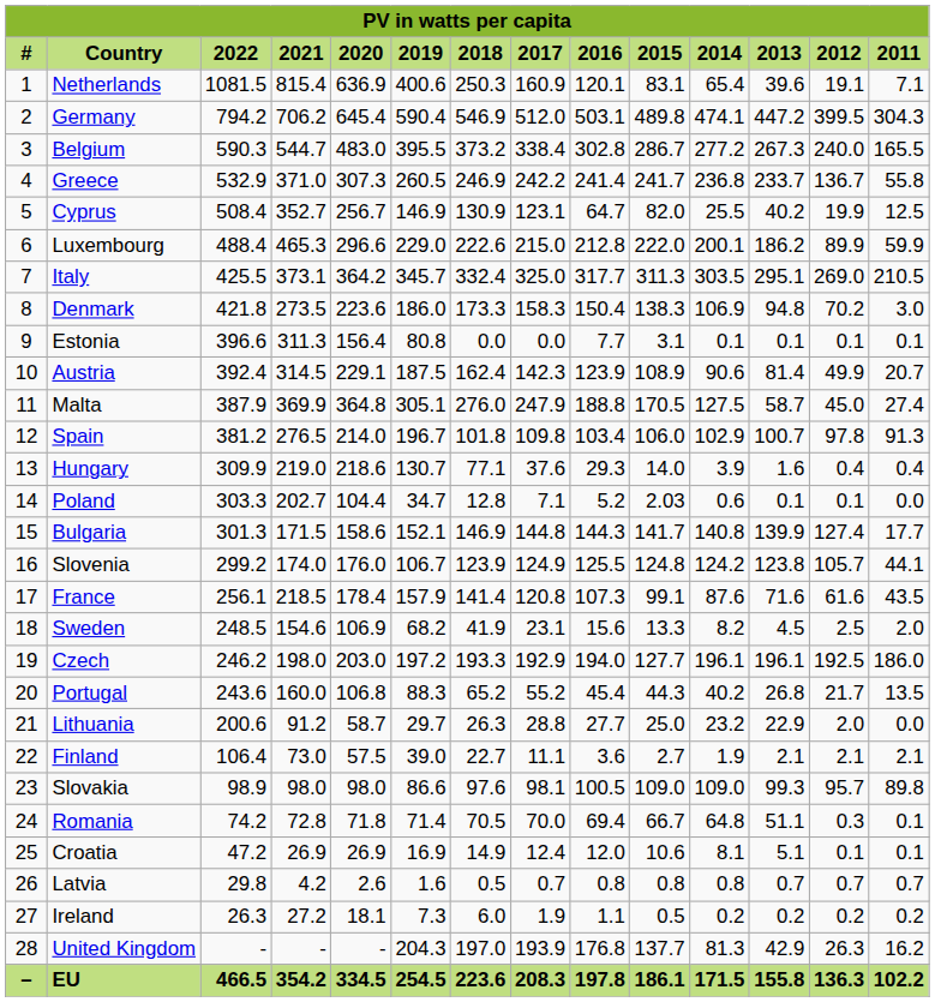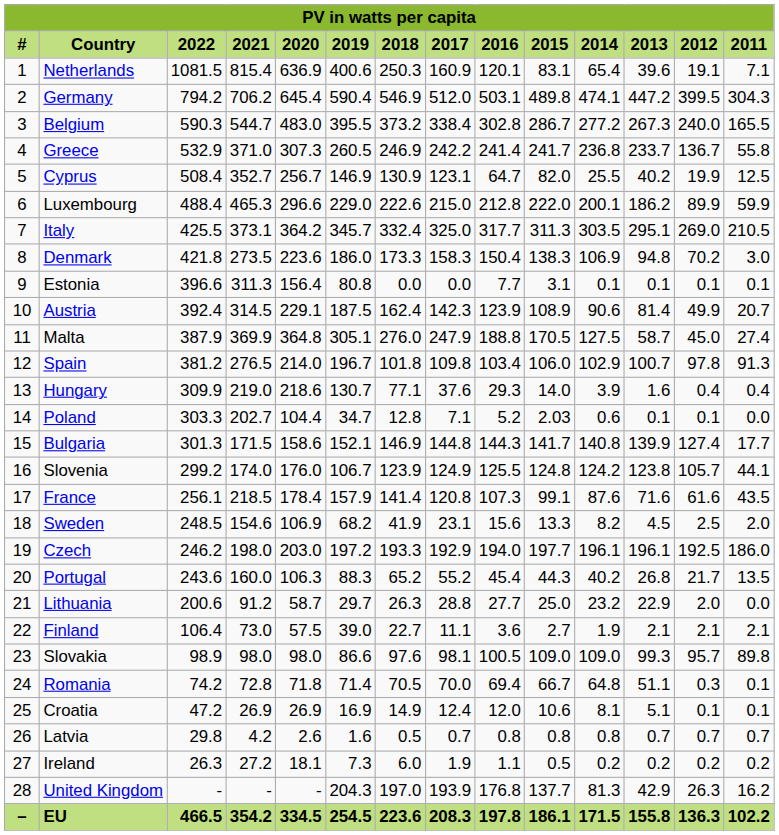 <table class="wikitable sortable">
 <tr>
 <th colspan="14" align="center" style="background-color: #8AB82E;">PV in watts per capita</th>
 </tr>
 <tr>
 <th style="background-color: #C0DF81; width: 26px;" class="unsortable">#</th>
 <th style="background-color: #C0DF81;">Country</th>
 <th style="background-color: #C0DF81;">2022</th>
 <th style="background-color: #C0DF81;">2021</th>
 <th style="background-color: #C0DF81;">2020</th>
 <th style="background-color: #C0DF81;">2019</th>
 <th style="background-color: #C0DF81;">2018</th>
 <th style="background-color: #C0DF81;">2017</th>
 <th style="background-color: #C0DF81;">2016</th>
 <th style="background-color: #C0DF81;">2015</th>
 <th style="background-color: #C0DF81;">2014</th>
 <th style="background-color: #C0DF81;">2013</th>
 <th style="background-color: #C0DF81;">2012</th>
 <th style="background-color: #C0DF81;">2011</th>
 </tr>
 <tr align="right">
 <td align="center">1</td>
 <td align="left"> <a href='#'>Netherlands</a></td>
 <td>1081.5</td>
 <td>815.4</td>
 <td>636.9</td>
 <td>400.6</td>
 <td>250.3</td>
 <td>160.9</td>
 <td>120.1</td>
 <td>83.1</td>
 <td>65.4</td>
 <td>39.6</td>
 <td>19.1</td>
 <td>7.1</td>
 </tr>
 <tr align="right">
 <td align="center">2</td>
 <td align="left"> <a href='#'>Germany</a></td>
 <td>794.2</td>
 <td>706.2</td>
 <td>645.4</td>
 <td>590.4</td>
 <td>546.9</td>
 <td>512.0</td>
 <td>503.1</td>
 <td>489.8</td>
 <td>474.1</td>
 <td>447.2</td>
 <td>399.5</td>
 <td>304.3</td>
 </tr>
 <tr align=right>
 <td align=center>3</td>
 <td align=left> <a href='#'>Belgium</a></td>
 <td>590.3</td>
 <td>544.7</td>
 <td>483.0</td>
 <td>395.5</td>
 <td>373.2</td>
 <td>338.4</td>
 <td>302.8</td>
 <td>286.7</td>
 <td>277.2</td>
 <td>267.3</td>
 <td>240.0</td>
 <td>165.5</td>
 </tr>
 <tr align="right">
 <td align="center">4</td>
 <td align="left"> <a href='#'>Greece</a></td>
 <td>532.9</td>
 <td>371.0</td>
 <td>307.3</td>
 <td>260.5</td>
 <td>246.9</td>
 <td>242.2</td>
 <td>241.4</td>
 <td>241.7</td>
 <td>236.8</td>
 <td>233.7</td>
 <td>136.7</td>
 <td>55.8</td>
 </tr>
 <tr align="right">
 <td align="center">5</td>
 <td align="left"> <a href='#'>Cyprus</a></td>
 <td>508.4</td>
 <td>352.7</td>
 <td>256.7</td>
 <td>146.9</td>
 <td>130.9</td>
 <td>123.1</td>
 <td>64.7</td>
 <td>82.0</td>
 <td>25.5</td>
 <td>40.2</td>
 <td>19.9</td>
 <td>12.5</td>
 </tr>
 <tr align="right">
 <td align="center">6</td>
 <td align="left"> Luxembourg</td>
 <td>488.4</td>
 <td>465.3</td>
 <td>296.6</td>
 <td>229.0</td>
 <td>222.6</td>
 <td>215.0</td>
 <td>212.8</td>
 <td>222.0</td>
 <td>200.1</td>
 <td>186.2</td>
 <td>89.9</td>
 <td>59.9</td>
 </tr>
 <tr align="right">
 <td align="center">7</td>
 <td align="left"> <a href='#'>Italy</a></td>
 <td>425.5</td>
 <td>373.1</td>
 <td>364.2</td>
 <td>345.7</td>
 <td>332.4</td>
 <td>325.0</td>
 <td>317.7</td>
 <td>311.3</td>
 <td>303.5</td>
 <td>295.1</td>
 <td>269.0</td>
 <td>210.5</td>
 </tr>
 <tr align="right">
 <td align="center">8</td>
 <td align="left"> <a href='#'>Denmark</a></td>
 <td>421.8</td>
 <td>273.5</td>
 <td>223.6</td>
 <td>186.0</td>
 <td>173.3</td>
 <td>158.3</td>
 <td>150.4</td>
 <td>138.3</td>
 <td>106.9</td>
 <td>94.8</td>
 <td>70.2</td>
 <td>3.0</td>
 </tr>
 <tr align="right">
 <td align="center">9</td>
 <td align="left"> Estonia</td>
 <td>396.6</td>
 <td>311.3</td>
 <td>156.4</td>
 <td>80.8</td>
 <td>0.0</td>
 <td>0.0</td>
 <td>7.7</td>
 <td>3.1</td>
 <td>0.1</td>
 <td>0.1</td>
 <td>0.1</td>
 <td>0.1</td>
 </tr>
 <tr align="right">
 <td align="center">10</td>
 <td align="left"> <a href='#'>Austria</a></td>
 <td>392.4</td>
 <td>314.5</td>
 <td>229.1</td>
 <td>187.5</td>
 <td>162.4</td>
 <td>142.3</td>
 <td>123.9</td>
 <td>108.9</td>
 <td>90.6</td>
 <td>81.4</td>
 <td>49.9</td>
 <td>20.7</td>
 </tr>
 <tr align="right">
 <td align="center">11</td>
 <td align="left"> Malta</td>
 <td>387.9</td>
 <td>369.9</td>
 <td>364.8</td>
 <td>305.1</td>
 <td>276.0</td>
 <td>247.9</td>
 <td>188.8</td>
 <td>170.5</td>
 <td>127.5</td>
 <td>58.7</td>
 <td>45.0</td>
 <td>27.4</td>
 </tr>
 <tr align="right">
 <td align="center">12</td>
 <td align="left"> <a href='#'>Spain</a></td>
 <td>381.2</td>
 <td>276.5</td>
 <td>214.0</td>
 <td>196.7</td>
 <td>101.8</td>
 <td>109.8</td>
 <td>103.4</td>
 <td>106.0</td>
 <td>102.9</td>
 <td>100.7</td>
 <td>97.8</td>
 <td>91.3</td>
 </tr>
 <tr align="right">
 <td align="center">13</td>
 <td align="left"> <a href='#'>Hungary</a></td>
 <td>309.9</td>
 <td>219.0</td>
 <td>218.6</td>
 <td>130.7</td>
 <td>77.1</td>
 <td>37.6</td>
 <td>29.3</td>
 <td>14.0</td>
 <td>3.9</td>
 <td>1.6</td>
 <td>0.4</td>
 <td>0.4</td>
 </tr>
 <tr align="right">
 <td align="center">14</td>
 <td align="left"> <a href='#'>Poland</a></td>
 <td>303.3</td>
 <td>202.7</td>
 <td>104.4</td>
 <td>34.7</td>
 <td>12.8</td>
 <td>7.1</td>
 <td>5.2</td>
 <td>2.03</td>
 <td>0.6</td>
 <td>0.1</td>
 <td>0.1</td>
 <td>0.0</td>
 </tr>
 <tr align="right">
 <td align="center">15</td>
 <td align="left"> <a href='#'>Bulgaria</a></td>
 <td>301.3</td>
 <td>171.5</td>
 <td>158.6</td>
 <td>152.1</td>
 <td>146.9</td>
 <td>144.8</td>
 <td>144.3</td>
 <td>141.7</td>
 <td>140.8</td>
 <td>139.9</td>
 <td>127.4</td>
 <td>17.7</td>
 </tr>
 <tr align="right">
 <td align="center">16</td>
 <td align="left"> Slovenia</td>
 <td>299.2</td>
 <td>174.0</td>
 <td>176.0</td>
 <td>106.7</td>
 <td>123.9</td>
 <td>124.9</td>
 <td>125.5</td>
 <td>124.8</td>
 <td>124.2</td>
 <td>123.8</td>
 <td>105.7</td>
 <td>44.1</td>
 </tr>
 <tr align="right">
 <td align="center">17</td>
 <td align="left"> <a href='#'>France</a></td>
 <td>256.1</td>
 <td>218.5</td>
 <td>178.4</td>
 <td>157.9</td>
 <td>141.4</td>
 <td>120.8</td>
 <td>107.3</td>
 <td>99.1</td>
 <td>87.6</td>
 <td>71.6</td>
 <td>61.6</td>
 <td>43.5</td>
 </tr>
 <tr align="right">
 <td align="center">18</td>
 <td align="left"> <a href='#'>Sweden</a></td>
 <td>248.5</td>
 <td>154.6</td>
 <td>106.9</td>
 <td>68.2</td>
 <td>41.9</td>
 <td>23.1</td>
 <td>15.6</td>
 <td>13.3</td>
 <td>8.2</td>
 <td>4.5</td>
 <td>2.5</td>
 <td>2.0</td>
 </tr>
 <tr align="right">
 <td align="center">19</td>
 <td align="left"> <a href='#'>Czech</a></td>
 <td>246.2</td>
 <td>198.0</td>
 <td>203.0</td>
 <td>197.2</td>
 <td>193.3</td>
 <td>192.9</td>
 <td>194.0</td>
-<td>127.7</td>
+<td>197.7</td>
 <td>196.1</td>
 <td>196.1</td>
 <td>192.5</td>
 <td>186.0</td>
 </tr>
 <tr align="right">
 <td align="center">20</td>
 <td align="left"> <a href='#'>Portugal</a></td>
 <td>243.6</td>
 <td>160.0</td>
-<td>106.8</td>
+<td>106.3</td>
 <td>88.3</td>
 <td>65.2</td>
 <td>55.2</td>
 <td>45.4</td>
 <td>44.3</td>
 <td>40.2</td>
 <td>26.8</td>
 <td>21.7</td>
 <td>13.5</td>
 </tr>
 <tr align="right">
 <td align="center">21</td>
 <td align="left"> <a href='#'>Lithuania</a></td>
 <td>200.6</td>
 <td>91.2</td>
 <td>58.7</td>
 <td>29.7</td>
 <td>26.3</td>
 <td>28.8</td>
 <td>27.7</td>
 <td>25.0</td>
 <td>23.2</td>
 <td>22.9</td>
 <td>2.0</td>
 <td>0.0</td>
 </tr>
 <tr align="right">
 <td align="center">22</td>
 <td align="left"> <a href='#'>Finland</a></td>
 <td>106.4</td>
 <td>73.0</td>
 <td>57.5</td>
 <td>39.0</td>
 <td>22.7</td>
 <td>11.1</td>
 <td>3.6</td>
 <td>2.7</td>
 <td>1.9</td>
 <td>2.1</td>
 <td>2.1</td>
 <td>2.1</td>
 </tr>
 <tr align="right">
 <td align="center">23</td>
 <td align="left"> Slovakia</td>
 <td>98.9</td>
 <td>98.0</td>
 <td>98.0</td>
 <td>86.6</td>
 <td>97.6</td>
 <td>98.1</td>
 <td>100.5</td>
 <td>109.0</td>
 <td>109.0</td>
 <td>99.3</td>
 <td>95.7</td>
 <td>89.8</td>
 </tr>
 <tr align="right">
 <td align="center">24</td>
 <td align="left"> <a href='#'>Romania</a></td>
 <td>74.2</td>
 <td>72.8</td>
 <td>71.8</td>
 <td>71.4</td>
 <td>70.5</td>
 <td>70.0</td>
 <td>69.4</td>
 <td>66.7</td>
 <td>64.8</td>
 <td>51.1</td>
 <td>0.3</td>
 <td>0.1</td>
 </tr>
 <tr align="right">
 <td align="center">25</td>
 <td align="left"> Croatia</td>
 <td>47.2</td>
 <td>26.9</td>
 <td>26.9</td>
 <td>16.9</td>
 <td>14.9</td>
 <td>12.4</td>
 <td>12.0</td>
 <td>10.6</td>
 <td>8.1</td>
 <td>5.1</td>
 <td>0.1</td>
 <td>0.1</td>
 </tr>
 <tr align="right">
 <td align="center">26</td>
 <td align="left"> Latvia</td>
 <td>29.8</td>
 <td>4.2</td>
 <td>2.6</td>
 <td>1.6</td>
 <td>0.5</td>
 <td>0.7</td>
 <td>0.8</td>
 <td>0.8</td>
 <td>0.8</td>
 <td>0.7</td>
 <td>0.7</td>
 <td>0.7</td>
 </tr>
 <tr align="right">
 <td align="center">27</td>
 <td align="left"> Ireland</td>
 <td>26.3</td>
 <td>27.2</td>
 <td>18.1</td>
 <td>7.3</td>
 <td>6.0</td>
 <td>1.9</td>
 <td>1.1</td>
 <td>0.5</td>
 <td>0.2</td>
 <td>0.2</td>
 <td>0.2</td>
 <td>0.2</td>
 </tr>
 <tr align="right">
 <td align="center">28</td>
 <td align="left"> <a href='#'>United Kingdom</a></td>
 <td>-</td>
 <td>-</td>
 <td>-</td>
 <td>204.3</td>
 <td>197.0</td>
 <td>193.9</td>
 <td>176.8</td>
 <td>137.7</td>
 <td>81.3</td>
 <td>42.9</td>
 <td>26.3</td>
 <td>16.2</td>
 </tr>
 <tr>
 <th style="background-color: #C0DF81; text-align: center;">–</th>
 <th style="background-color: #C0DF81; text-align: left; font-weight: bold;"> EU</th>
 <th style="background-color: #C0DF81; text-align: right;"><strong>466.5</strong></th>
 <th style="background-color: #C0DF81; text-align: right;"><strong>354.2</strong></th>
 <th style="background-color: #C0DF81; text-align: right;"><strong>334.5</strong></th>
 <th style="background-color: #C0DF81; text-align: right;"><strong>254.5</strong></th>
 <th style="background-color: #C0DF81; text-align: right;"><strong>223.6</strong></th>
 <th style="background-color: #C0DF81; text-align: right;"><strong>208.3</strong></th>
 <th style="background-color: #C0DF81; text-align: right;"><strong>197.8</strong></th>
 <th style="background-color: #C0DF81; text-align: right;"><strong>186.1</strong></th>
 <th style="background-color: #C0DF81; text-align: right;"><strong>171.5</strong></th>
 <th style="background-color: #C0DF81; text-align: right;"><strong>155.8</strong></th>
 <th style="background-color: #C0DF81; text-align: right;"><strong>136.3</strong></th>
 <th style="background-color: #C0DF81; text-align: right;"><strong>102.2</strong></th>
 </tr>
 </table>
